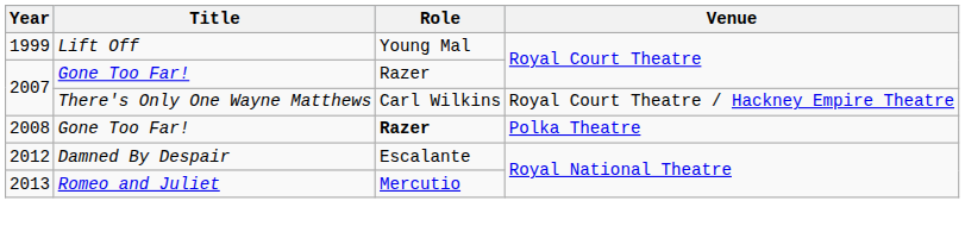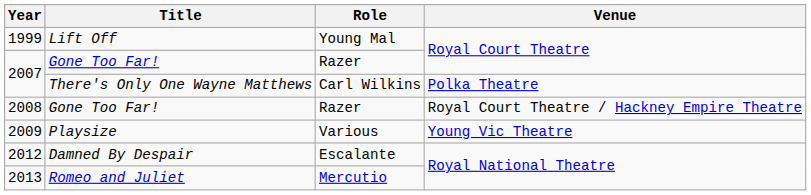 <table class="wikitable">
 <tr style="background:#b0c4de; text-align:center;">
 <th>Year</th>
 <th>Title</th>
 <th>Role</th>
 <th>Venue</th>
 </tr>
 <tr>
 <td>1999</td>
 <td><em>Lift Off</em></td>
 <td>Young Mal</td>
 <td rowspan="2"><a href='#'>Royal Court Theatre</a></td>
 </tr>
 <tr>
 <td rowspan="2">2007</td>
 <td><em><a href='#'>Gone Too Far!</a></em></td>
 <td>Razer</td>
 </tr>
 <tr>
 <td><em>There's Only One Wayne Matthews</em></td>
 <td>Carl Wilkins</td>
-<td>Royal Court Theatre / <a href='#'>Hackney Empire Theatre</a></td>
+<td><a href='#'>Polka Theatre</a></td>
 </tr>
 <tr>
 <td>2008</td>
 <td><em>Gone Too Far!</em></td>
-<td><strong>Razer</strong></td>
-<td><a href='#'>Polka Theatre</a></td>
+<td>Razer</td>
+<td>Royal Court Theatre / <a href='#'>Hackney Empire Theatre</a></td>
+</tr>
+<tr>
+<td>2009</td>
+<td><em>Playsize</em></td>
+<td>Various</td>
+<td><a href='#'>Young Vic Theatre</a></td>
 </tr>
 <tr>
 <td>2012</td>
 <td><em>Damned By Despair</em></td>
 <td>Escalante</td>
 <td rowspan="2"><a href='#'>Royal National Theatre</a></td>
 </tr>
 <tr>
 <td>2013</td>
 <td><em><a href='#'>Romeo and Juliet</a></em></td>
 <td><a href='#'>Mercutio</a></td>
 </tr>
 </table>
